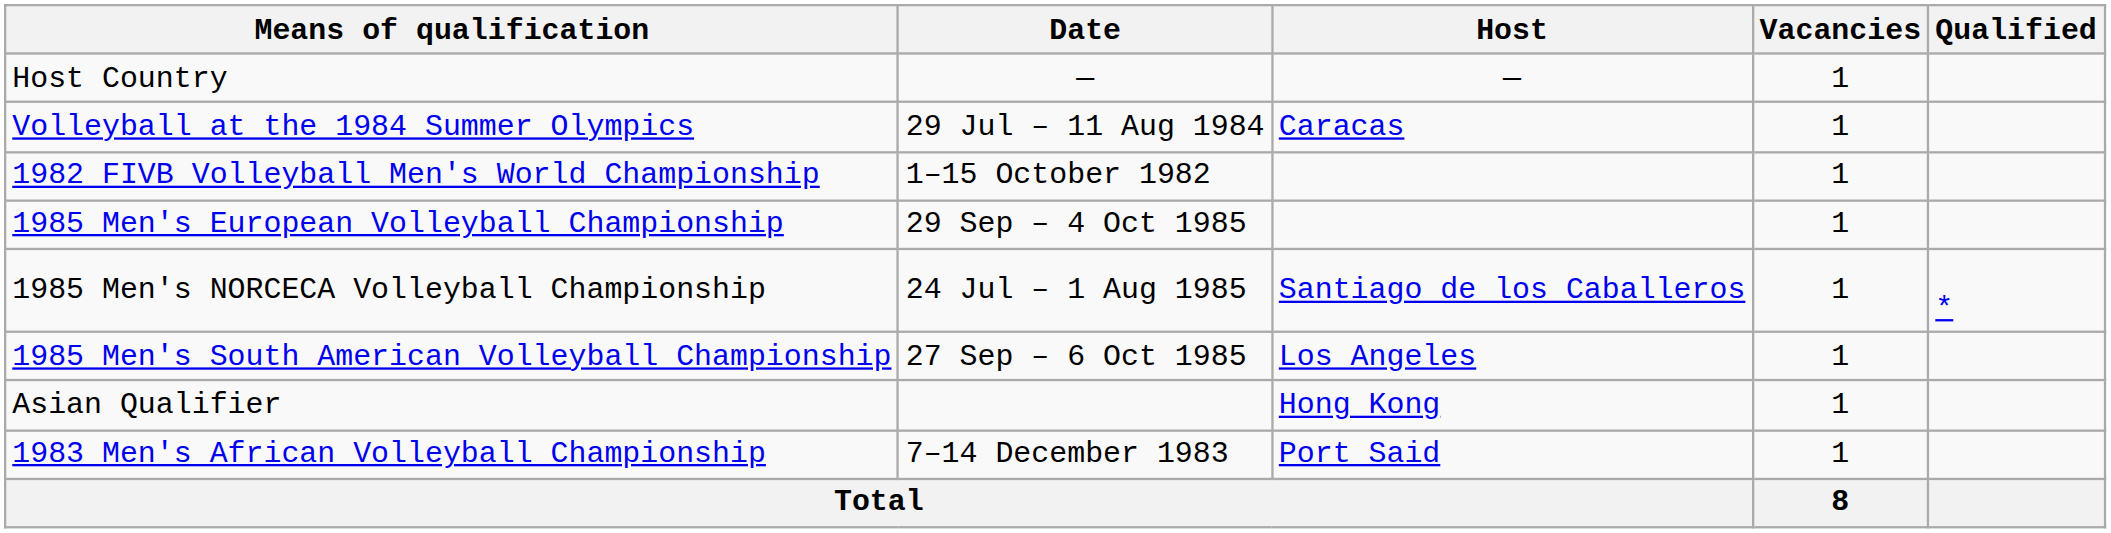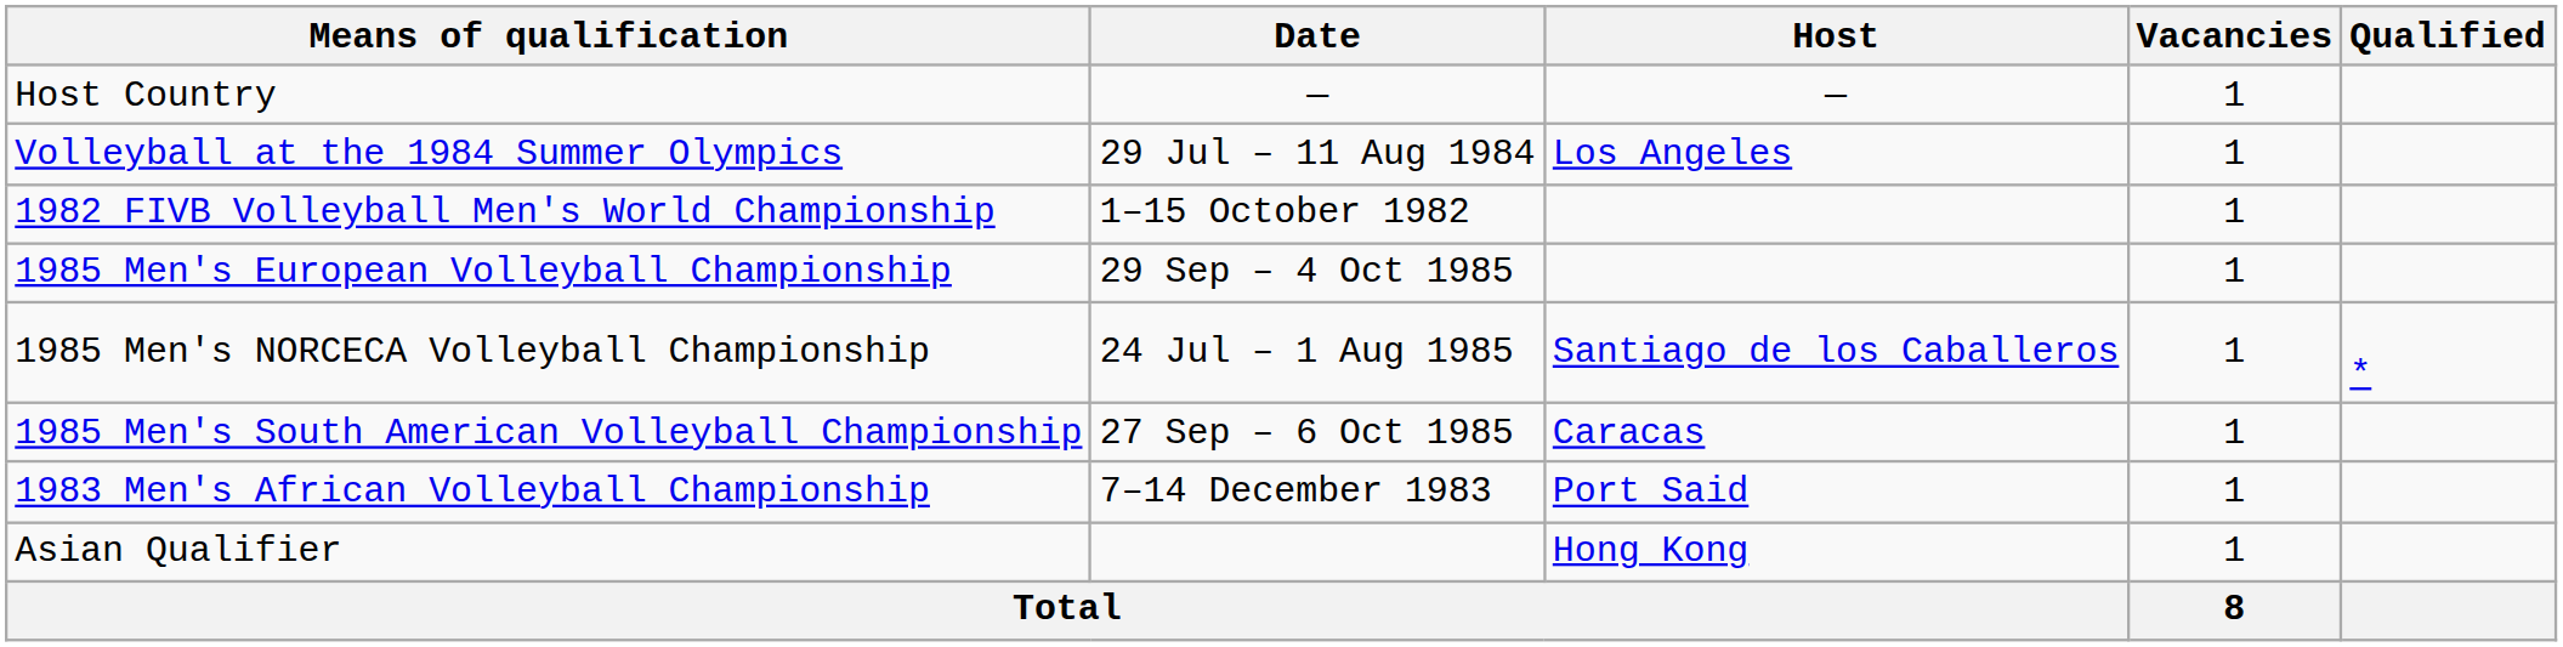 <table class="wikitable">
 <tr>
 <th>Means of qualification</th>
 <th>Date</th>
 <th>Host</th>
 <th>Vacancies</th>
 <th>Qualified</th>
 </tr>
 <tr>
 <td>Host Country</td>
 <td align=center>—</td>
 <td align=center>―</td>
 <td align=center>1</td>
 <td></td>
 </tr>
 <tr>
 <td><a href='#'>Volleyball at the 1984 Summer Olympics</a></td>
 <td>29 Jul – 11 Aug 1984</td>
-<td> <a href='#'>Caracas</a></td>
+<td> <a href='#'>Los Angeles</a></td>
 <td align=center>1</td>
 <td></td>
 </tr>
 <tr>
 <td><a href='#'>1982 FIVB Volleyball Men's World Championship</a></td>
 <td>1–15 October 1982</td>
 <td></td>
 <td align=center>1</td>
 <td></td>
 </tr>
 <tr>
 <td><a href='#'>1985 Men's European Volleyball Championship</a></td>
 <td>29 Sep – 4 Oct 1985</td>
 <td></td>
 <td align=center>1</td>
 <td></td>
 </tr>
 <tr>
 <td>1985 Men's NORCECA Volleyball Championship</td>
 <td>24 Jul – 1 Aug 1985</td>
 <td> <a href='#'>Santiago de los Caballeros</a></td>
 <td align=center>1</td>
 <td><s></s><br><a href='#'>*</a></td>
 </tr>
 <tr>
 <td><a href='#'>1985 Men's South American Volleyball Championship</a></td>
 <td>27 Sep – 6 Oct 1985</td>
-<td> <a href='#'>Los Angeles</a></td>
+<td> <a href='#'>Caracas</a></td>
+<td align=center>1</td>
+<td></td>
+</tr>
+<tr>
+<td><a href='#'>1983 Men's African Volleyball Championship</a></td>
+<td>7–14 December 1983</td>
+<td> <a href='#'>Port Said</a></td>
 <td align=center>1</td>
 <td></td>
 </tr>
 <tr>
 <td>Asian Qualifier</td>
 <td></td>
 <td> <a href='#'>Hong Kong</a></td>
 <td align=center>1</td>
 <td></td>
 </tr>
 <tr>
-<td><a href='#'>1983 Men's African Volleyball Championship</a></td>
-<td>7–14 December 1983</td>
-<td> <a href='#'>Port Said</a></td>
-<td align=center>1</td>
-<td></td>
-</tr>
-<tr>
 <th colspan="3">Total</th>
 <th>8</th>
 <th></th>
 </tr>
 </table>
